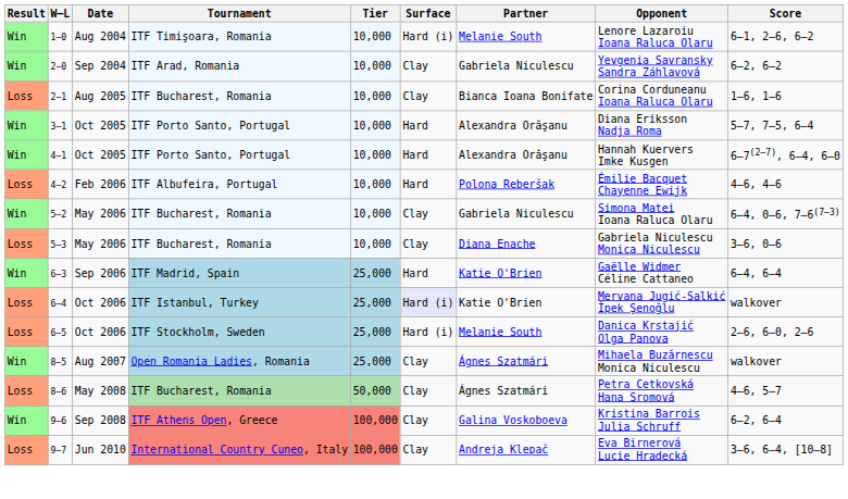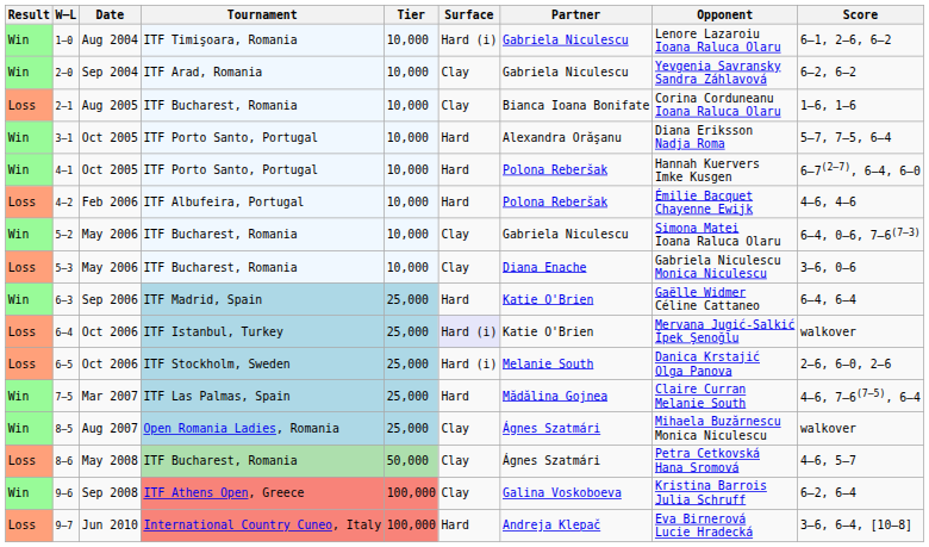 <table class="sortable wikitable nowrap">
 <tr>
 <th>Result</th>
 <th class=unsortable>W–L</th>
 <th>Date</th>
 <th>Tournament</th>
 <th>Tier</th>
 <th>Surface</th>
 <th>Partner</th>
 <th>Opponent</th>
 <th class=unsortable>Score</th>
 </tr>
 <tr>
 <td bgcolor=98FB98>Win</td>
 <td><small>1–0</small></td>
 <td>Aug 2004</td>
 <td bgcolor=f0f8ff>ITF Timişoara, Romania</td>
 <td bgcolor=f0f8ff>10,000</td>
 <td>Hard (i)</td>
-<td> <a href='#'>Melanie South</a></td>
+<td> <a href='#'>Gabriela Niculescu</a></td>
 <td> Lenore Lazaroiu <br>  <a href='#'>Ioana Raluca Olaru</a></td>
 <td>6–1, 2–6, 6–2</td>
 </tr>
 <tr>
 <td bgcolor=98FB98>Win</td>
 <td><small>2–0</small></td>
 <td>Sep 2004</td>
 <td bgcolor=f0f8ff>ITF Arad, Romania</td>
 <td bgcolor=f0f8ff>10,000</td>
 <td>Clay</td>
 <td> Gabriela Niculescu</td>
 <td> <a href='#'>Yevgenia Savransky</a> <br>  <a href='#'>Sandra Záhlavová</a></td>
 <td>6–2, 6–2</td>
 </tr>
 <tr>
 <td bgcolor=FFA07A>Loss</td>
 <td><small>2–1</small></td>
 <td>Aug 2005</td>
 <td bgcolor=f0f8ff>ITF Bucharest, Romania</td>
 <td bgcolor=f0f8ff>10,000</td>
 <td>Clay</td>
 <td> Bianca Ioana Bonifate</td>
 <td> Corina Corduneanu <br>  <a href='#'>Ioana Raluca Olaru</a></td>
 <td>1–6, 1–6</td>
 </tr>
 <tr>
 <td bgcolor=98FB98>Win</td>
 <td><small>3–1</small></td>
 <td>Oct 2005</td>
 <td bgcolor=f0f8ff>ITF Porto Santo, Portugal</td>
 <td bgcolor=f0f8ff>10,000</td>
 <td>Hard</td>
 <td> Alexandra Orăşanu</td>
 <td> Diana Eriksson <br>  <a href='#'>Nadja Roma</a></td>
 <td>5–7, 7–5, 6–4</td>
 </tr>
 <tr>
 <td bgcolor=98FB98>Win</td>
 <td><small>4–1</small></td>
 <td>Oct 2005</td>
 <td bgcolor=f0f8ff>ITF Porto Santo, Portugal</td>
 <td bgcolor=f0f8ff>10,000</td>
 <td>Hard</td>
-<td> Alexandra Orăşanu</td>
+<td> <a href='#'>Polona Reberšak</a></td>
 <td> Hannah Kuervers <br>  Imke Kusgen</td>
 <td>6–7<sup>(2–7)</sup>, 6–4, 6–0</td>
 </tr>
 <tr>
 <td bgcolor=FFA07A>Loss</td>
 <td><small>4–2</small></td>
 <td>Feb 2006</td>
 <td bgcolor=f0f8ff>ITF Albufeira, Portugal</td>
 <td bgcolor=f0f8ff>10,000</td>
 <td>Hard</td>
 <td> <a href='#'>Polona Reberšak</a></td>
 <td> <a href='#'>Émilie Bacquet</a> <br>  <a href='#'>Chayenne Ewijk</a></td>
 <td>4–6, 4–6</td>
 </tr>
 <tr>
 <td bgcolor=98FB98>Win</td>
 <td><small>5–2</small></td>
 <td>May 2006</td>
 <td bgcolor=f0f8ff>ITF Bucharest, Romania</td>
 <td bgcolor=f0f8ff>10,000</td>
 <td>Clay</td>
 <td> Gabriela Niculescu</td>
 <td> <a href='#'>Simona Matei</a> <br>  Ioana Raluca Olaru</td>
 <td>6–4, 0–6, 7–6<sup>(7–3)</sup></td>
 </tr>
 <tr>
 <td bgcolor=FFA07A>Loss</td>
 <td><small>5–3</small></td>
 <td>May 2006</td>
 <td bgcolor=f0f8ff>ITF Bucharest, Romania</td>
 <td bgcolor=f0f8ff>10,000</td>
 <td>Clay</td>
 <td> <a href='#'>Diana Enache</a></td>
 <td> Gabriela Niculescu <br>  <a href='#'>Monica Niculescu</a></td>
 <td>3–6, 0–6</td>
 </tr>
 <tr>
 <td bgcolor=98FB98>Win</td>
 <td><small>6–3</small></td>
 <td>Sep 2006</td>
 <td style=background:lightblue>ITF Madrid, Spain</td>
 <td style=background:lightblue>25,000</td>
 <td>Hard</td>
 <td> <a href='#'>Katie O'Brien</a></td>
 <td> <a href='#'>Gaëlle Widmer</a> <br>  Céline Cattaneo</td>
 <td>6–4, 6–4</td>
 </tr>
 <tr>
 <td bgcolor=FFA07A>Loss</td>
 <td><small>6–4</small></td>
 <td>Oct 2006</td>
 <td style=background:lightblue>ITF Istanbul, Turkey</td>
 <td style=background:lightblue>25,000</td>
 <td style="background: lavender;">Hard (i)</td>
 <td> Katie O'Brien</td>
 <td> <a href='#'>Mervana Jugić-Salkić</a> <br>  <a href='#'>İpek Şenoğlu</a></td>
 <td>walkover</td>
 </tr>
 <tr>
 <td bgcolor=FFA07A>Loss</td>
 <td><small>6–5</small></td>
 <td>Oct 2006</td>
 <td style=background:lightblue>ITF Stockholm, Sweden</td>
 <td style=background:lightblue>25,000</td>
 <td>Hard (i)</td>
 <td> <a href='#'>Melanie South</a></td>
 <td> <a href='#'>Danica Krstajić</a> <br>  <a href='#'>Olga Panova</a></td>
 <td>2–6, 6–0, 2–6</td>
 </tr>
 <tr>
 <td bgcolor=98FB98>Win</td>
+<td><small>7–5</small></td>
+<td>Mar 2007</td>
+<td style=background:lightblue>ITF Las Palmas, Spain</td>
+<td style=background:lightblue>25,000</td>
+<td>Hard</td>
+<td> <a href='#'>Mădălina Gojnea</a></td>
+<td> <a href='#'>Claire Curran</a> <br>  <a href='#'>Melanie South</a></td>
+<td>4–6, 7–6<sup>(7–5)</sup>, 6–4</td>
+</tr>
+<tr>
+<td bgcolor=98FB98>Win</td>
 <td><small>8–5</small></td>
 <td>Aug 2007</td>
 <td style=background:lightblue><a href='#'>Open Romania Ladies</a>, Romania</td>
 <td style=background:lightblue>25,000</td>
 <td>Clay</td>
 <td> <a href='#'>Ágnes Szatmári</a></td>
 <td> <a href='#'>Mihaela Buzărnescu</a> <br>  Monica Niculescu</td>
 <td>walkover</td>
 </tr>
 <tr>
 <td bgcolor=FFA07A>Loss</td>
 <td><small>8–6</small></td>
 <td>May 2008</td>
 <td style=background:#addfad>ITF Bucharest, Romania</td>
 <td style=background:#addfad>50,000</td>
 <td>Clay</td>
 <td> Ágnes Szatmári</td>
 <td> <a href='#'>Petra Cetkovská</a> <br>  <a href='#'>Hana Sromová</a></td>
 <td>4–6, 5–7</td>
 </tr>
 <tr>
 <td bgcolor=98FB98>Win</td>
 <td><small>9–6</small></td>
 <td>Sep 2008</td>
 <td style=background:#f88379><a href='#'>ITF Athens Open</a>, Greece</td>
 <td style=background:#f88379>100,000</td>
 <td>Clay</td>
 <td> <a href='#'>Galina Voskoboeva</a></td>
 <td> <a href='#'>Kristina Barrois</a> <br>  <a href='#'>Julia Schruff</a></td>
 <td>6–2, 6–4</td>
 </tr>
 <tr>
 <td style=background:#ffa07a>Loss</td>
 <td><small>9–7</small></td>
 <td>Jun 2010</td>
 <td style=background:#f88379><a href='#'>International Country Cuneo</a>, Italy</td>
 <td style=background:#f88379>100,000</td>
-<td>Clay</td>
+<td>Hard</td>
 <td> <a href='#'>Andreja Klepač</a></td>
 <td> <a href='#'>Eva Birnerová</a> <br>  <a href='#'>Lucie Hradecká</a></td>
 <td>3–6, 6–4, [10–8]</td>
 </tr>
 </table>
